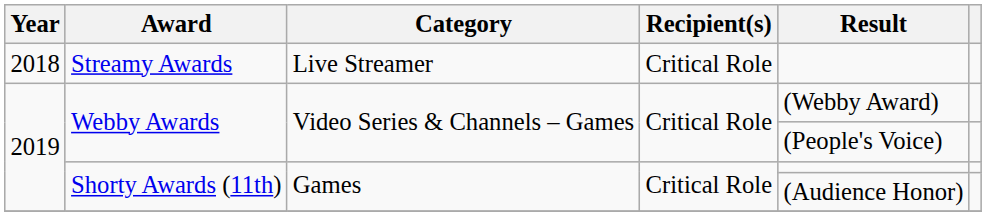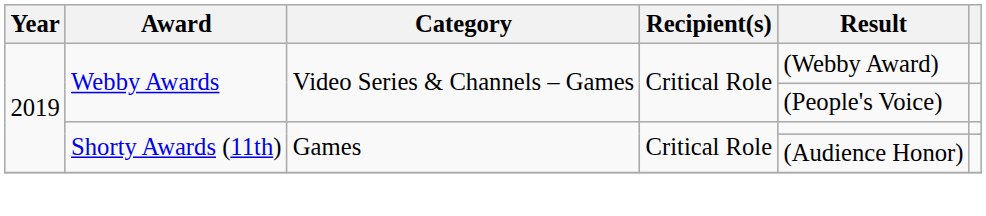 <table class="wikitable sortable">
 <tr>
 <th scope="col">Year</th>
 <th scope="col">Award</th>
 <th scope="col">Category</th>
 <th scope="col">Recipient(s)</th>
 <th scope="col">Result</th>
 <th scope="col"></th>
-</tr>
-<tr>
-<td>2018</td>
-<td><a href='#'>Streamy Awards</a></td>
-<td>Live Streamer</td>
-<td>Critical Role</td>
-<td></td>
-<td></td>
 </tr>
 <tr>
 <td rowspan="4">2019</td>
 <td rowspan="2"><a href='#'>Webby Awards</a></td>
 <td rowspan="2">Video Series & Channels – Games</td>
 <td rowspan="2">Critical Role</td>
 <td> (Webby Award)</td>
 <td></td>
 </tr>
 <tr>
 <td> (People's Voice)</td>
 <td></td>
 </tr>
 <tr>
 <td rowspan="2"><a href='#'>Shorty Awards</a> (<a href='#'>11th</a>)</td>
 <td rowspan="2">Games</td>
 <td rowspan="2">Critical Role</td>
 <td></td>
 <td></td>
 </tr>
 <tr>
 <td> (Audience Honor)</td>
 <td></td>
 </tr>
 <tr>
 </tr>
 </table>
